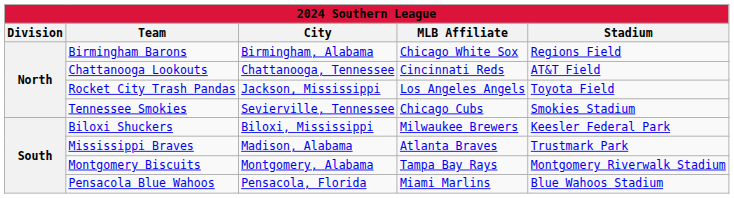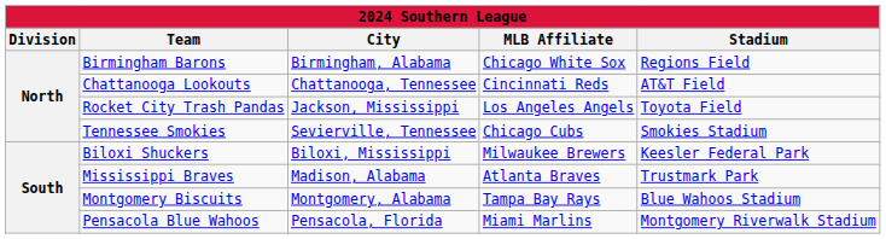 <table class="wikitable" style="width:auto">
 <tr>
 <td bgcolor="#DC143C" align="center" colspan="7"><strong><span>2024 Southern League</span></strong></td>
 </tr>
 <tr>
 <th>Division</th>
 <th>Team</th>
 <th>City</th>
 <th>MLB Affiliate</th>
 <th>Stadium</th>
 </tr>
 <tr>
 <th rowspan="4">North</th>
 <td><a href='#'>Birmingham Barons</a></td>
 <td><a href='#'>Birmingham, Alabama</a></td>
 <td><a href='#'>Chicago White Sox</a></td>
 <td><a href='#'>Regions Field</a></td>
 </tr>
 <tr>
 <td><a href='#'>Chattanooga Lookouts</a></td>
 <td><a href='#'>Chattanooga, Tennessee</a></td>
 <td><a href='#'>Cincinnati Reds</a></td>
 <td><a href='#'>AT&T Field</a></td>
 </tr>
 <tr>
 <td><a href='#'>Rocket City Trash Pandas</a></td>
 <td><a href='#'>Jackson, Mississippi</a></td>
 <td><a href='#'>Los Angeles Angels</a></td>
 <td><a href='#'>Toyota Field</a></td>
 </tr>
 <tr>
 <td><a href='#'>Tennessee Smokies</a></td>
 <td><a href='#'>Sevierville, Tennessee</a></td>
 <td><a href='#'>Chicago Cubs</a></td>
 <td><a href='#'>Smokies Stadium</a></td>
 </tr>
 <tr>
 <th rowspan="5">South</th>
 <td><a href='#'>Biloxi Shuckers</a></td>
 <td><a href='#'>Biloxi, Mississippi</a></td>
 <td><a href='#'>Milwaukee Brewers</a></td>
 <td><a href='#'>Keesler Federal Park</a></td>
 </tr>
 <tr>
 <td><a href='#'>Mississippi Braves</a></td>
 <td><a href='#'>Madison, Alabama</a></td>
 <td><a href='#'>Atlanta Braves</a></td>
 <td><a href='#'>Trustmark Park</a></td>
 </tr>
 <tr>
 <td><a href='#'>Montgomery Biscuits</a></td>
 <td><a href='#'>Montgomery, Alabama</a></td>
 <td><a href='#'>Tampa Bay Rays</a></td>
-<td><a href='#'>Montgomery Riverwalk Stadium</a></td>
+<td><a href='#'>Blue Wahoos Stadium</a></td>
 </tr>
 <tr>
 <td><a href='#'>Pensacola Blue Wahoos</a></td>
 <td><a href='#'>Pensacola, Florida</a></td>
 <td><a href='#'>Miami Marlins</a></td>
-<td><a href='#'>Blue Wahoos Stadium</a></td>
+<td><a href='#'>Montgomery Riverwalk Stadium</a></td>
 </tr>
 </table>
